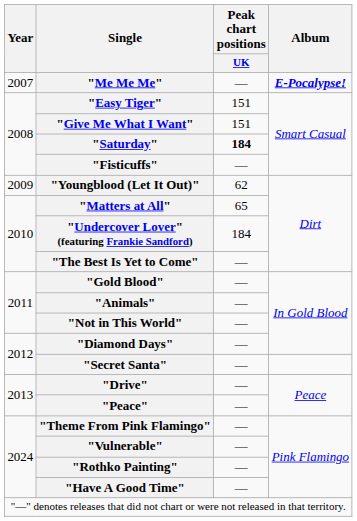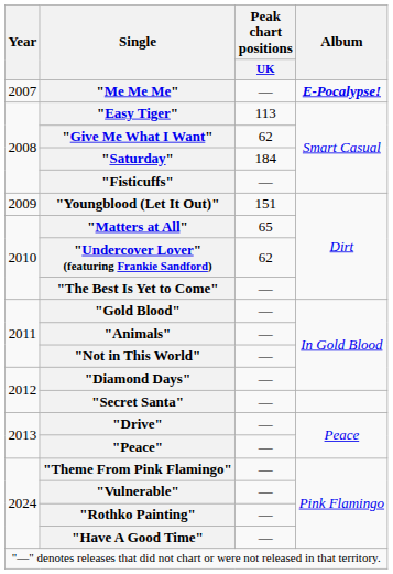 <table class="wikitable plainrowheaders" style="text-align:center;">
 <tr>
 <th scope="col" rowspan="2">Year</th>
 <th scope="col" rowspan="2">Single</th>
 <th scope="col">Peak chart positions</th>
 <th scope="col" rowspan="2">Album</th>
 </tr>
 <tr>
 <th scope="col" style="width:3em;font-size:85%"><a href='#'>UK</a><br></th>
 </tr>
 <tr>
 <td>2007</td>
 <th scope="row">"<a href='#'>Me Me Me</a>"</th>
 <td>—</td>
 <td><strong><em><a href='#'>E-Pocalypse!</a></em></strong></td>
 </tr>
 <tr>
 <td rowspan="4">2008</td>
 <th scope="row">"<a href='#'>Easy Tiger</a>"</th>
-<td>151</td>
+<td>113</td>
 <td rowspan="4"><em><a href='#'>Smart Casual</a></em></td>
 </tr>
 <tr>
 <th scope="row">"<a href='#'>Give Me What I Want</a>"</th>
-<td>151</td>
+<td>62</td>
 </tr>
 <tr>
 <th scope="row">"<a href='#'>Saturday</a>"</th>
-<td><strong>184</strong></td>
+<td>184</td>
 </tr>
 <tr>
 <th scope="row">"Fisticuffs"</th>
 <td>—</td>
 </tr>
 <tr>
 <td>2009</td>
 <th scope="row">"Youngblood (Let It Out)"</th>
-<td>62</td>
+<td>151</td>
 <td rowspan="4"><em><a href='#'>Dirt</a></em></td>
 </tr>
 <tr>
 <td rowspan="3">2010</td>
 <th scope="row">"<a href='#'>Matters at All</a>"</th>
 <td>65</td>
 </tr>
 <tr>
 <th scope="row">"<a href='#'>Undercover Lover</a>"<br><small>(featuring <a href='#'>Frankie Sandford</a>)</small></th>
-<td>184</td>
+<td>62</td>
 </tr>
 <tr>
 <th scope="row">"The Best Is Yet to Come"</th>
 <td>—</td>
 </tr>
 <tr>
 <td rowspan="3">2011</td>
 <th scope="row">"Gold Blood"</th>
 <td>—</td>
 <td rowspan="4"><em><a href='#'>In Gold Blood</a></em></td>
 </tr>
 <tr>
 <th scope="row">"Animals"</th>
 <td>—</td>
 </tr>
 <tr>
 <th scope="row">"Not in This World"</th>
 <td>—</td>
 </tr>
 <tr>
 <td rowspan="2">2012</td>
 <th scope="row">"Diamond Days"</th>
 <td>—</td>
 </tr>
 <tr>
 <th scope="row">"Secret Santa"</th>
 <td>—</td>
 <td></td>
 </tr>
 <tr>
 <td rowspan="2">2013</td>
 <th scope="row">"Drive"</th>
 <td>—</td>
 <td rowspan="2"><em><a href='#'>Peace</a></em></td>
 </tr>
 <tr>
 <th scope="row">"Peace"</th>
 <td>—</td>
 </tr>
 <tr>
 <td rowspan="4">2024</td>
 <th scope="row">"Theme From Pink Flamingo"</th>
 <td>—</td>
 <td rowspan="4"><em><a href='#'>Pink Flamingo</a></em></td>
 </tr>
 <tr>
 <th scope="row">"Vulnerable"</th>
 <td>—</td>
 </tr>
 <tr>
 <th scope="row">"Rothko Painting"</th>
 <td>—</td>
 </tr>
 <tr>
 <th scope="row">"Have A Good Time"</th>
 <td>—</td>
 </tr>
 <tr>
 <td colspan="4" style="font-size: 85%">"—" denotes releases that did not chart or were not released in that territory.</td>
 </tr>
 </table>
